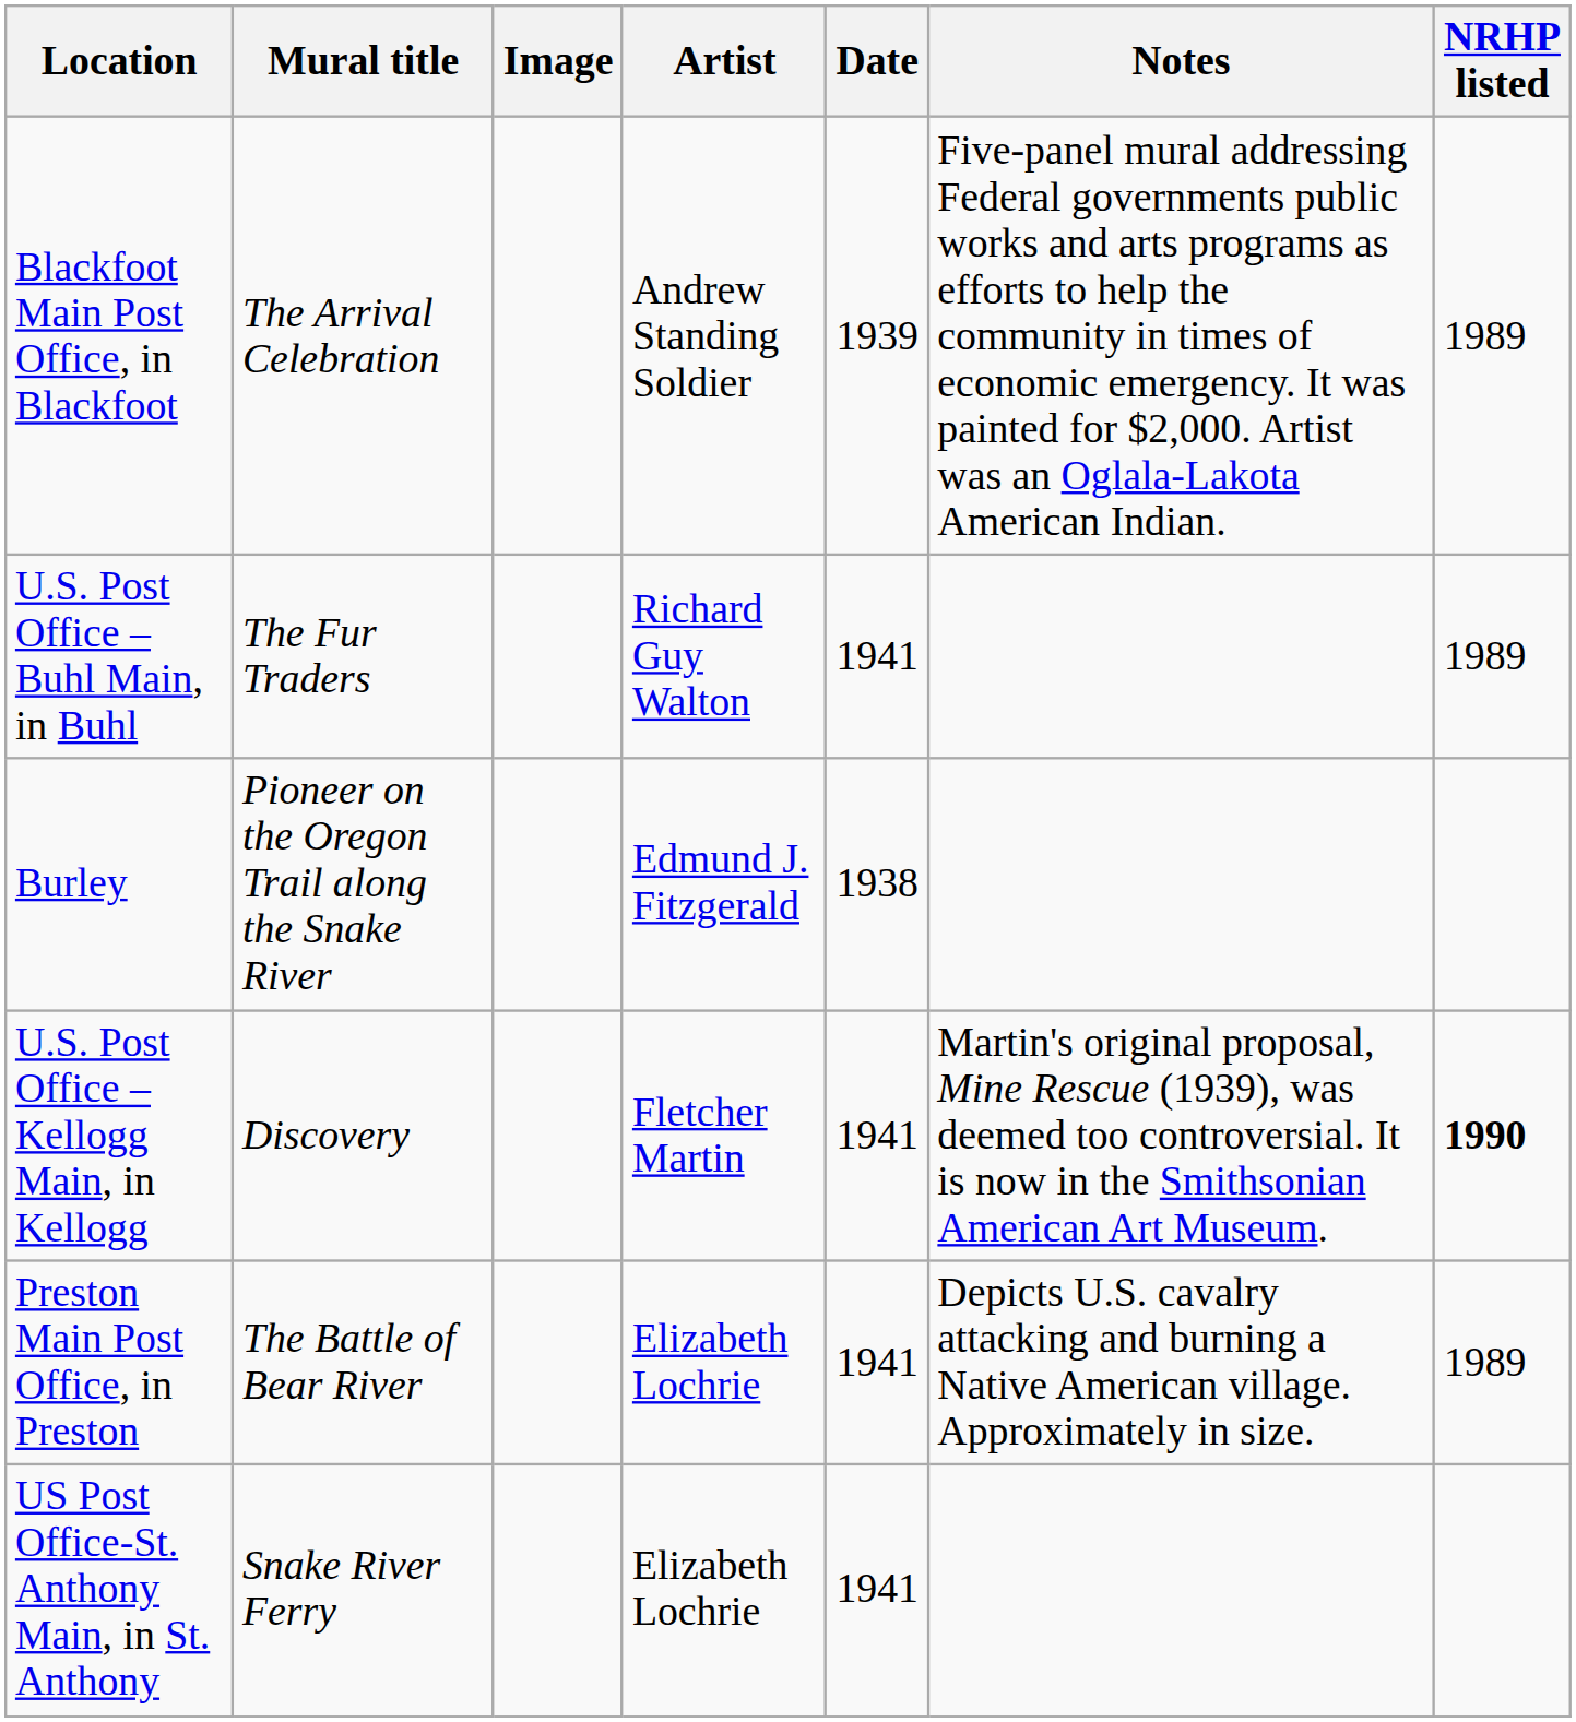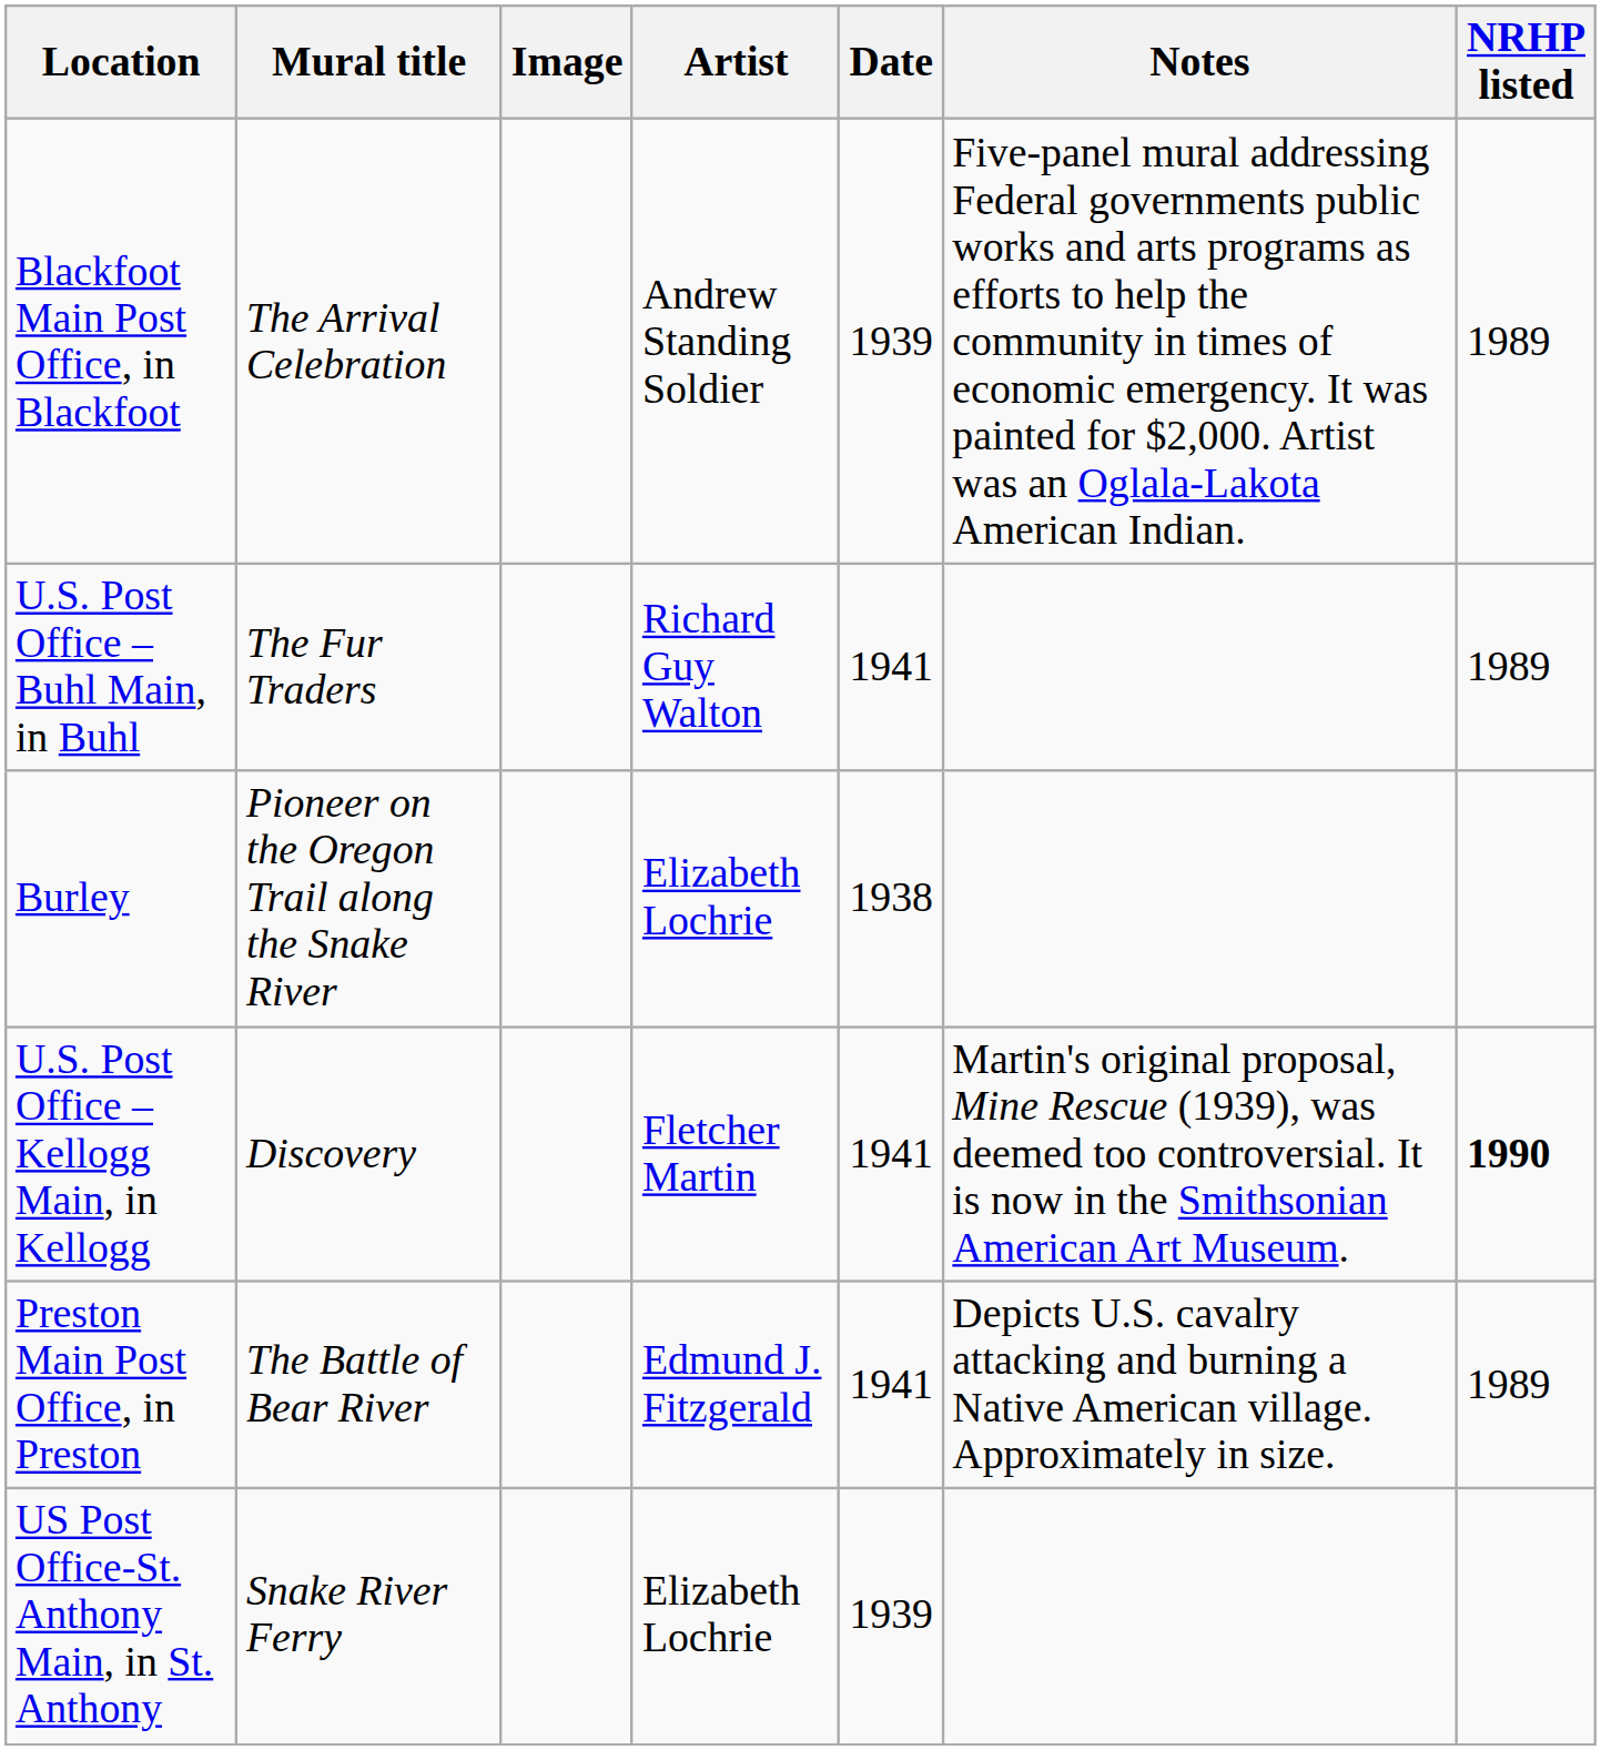 <table class="wikitable sortable">
 <tr>
 <th>Location</th>
 <th>Mural title</th>
 <th>Image</th>
 <th>Artist</th>
 <th>Date</th>
 <th>Notes</th>
 <th><a href='#'>NRHP</a><br>listed</th>
 </tr>
 <tr>
 <td><a href='#'>Blackfoot Main Post Office</a>, in <a href='#'>Blackfoot</a></td>
 <td><em>The Arrival Celebration</em></td>
 <td></td>
 <td>Andrew Standing Soldier</td>
 <td>1939</td>
 <td>Five-panel mural addressing Federal governments public works and arts programs as efforts to help the community in times of economic emergency.  It was painted for $2,000. Artist was an <a href='#'>Oglala-Lakota</a> American Indian.</td>
 <td>1989</td>
 </tr>
 <tr>
 <td><a href='#'>U.S. Post Office – Buhl Main</a>, in <a href='#'>Buhl</a></td>
 <td><em>The Fur Traders</em></td>
 <td></td>
 <td><a href='#'>Richard Guy Walton</a></td>
 <td>1941</td>
 <td></td>
 <td>1989</td>
 </tr>
 <tr>
 <td><a href='#'>Burley</a></td>
 <td><em>Pioneer on the Oregon Trail along the Snake River</em></td>
 <td></td>
-<td><a href='#'>Edmund J. Fitzgerald</a></td>
+<td><a href='#'>Elizabeth Lochrie</a></td>
 <td>1938</td>
 <td></td>
 <td></td>
 </tr>
 <tr>
 <td><a href='#'>U.S. Post Office – Kellogg Main</a>, in <a href='#'>Kellogg</a></td>
 <td><em>Discovery</em></td>
 <td></td>
 <td><a href='#'>Fletcher Martin</a></td>
 <td>1941</td>
 <td>Martin's original proposal, <em>Mine Rescue</em> (1939), was deemed too controversial. It is now in the <a href='#'>Smithsonian American Art Museum</a>.</td>
 <td><strong>1990</strong></td>
 </tr>
 <tr>
 <td><a href='#'>Preston Main Post Office</a>, in <a href='#'>Preston</a></td>
 <td><em>The Battle of Bear River</em></td>
 <td></td>
-<td><a href='#'>Elizabeth Lochrie</a></td>
+<td><a href='#'>Edmund J. Fitzgerald</a></td>
 <td>1941</td>
 <td>Depicts U.S. cavalry attacking and burning a Native American village. Approximately  in size.</td>
 <td>1989</td>
 </tr>
 <tr>
 <td><a href='#'>US Post Office-St. Anthony Main</a>, in <a href='#'>St. Anthony</a></td>
 <td><em>Snake River Ferry</em></td>
 <td></td>
 <td>Elizabeth Lochrie</td>
-<td>1941</td>
+<td>1939</td>
 <td></td>
 <td></td>
 </tr>
 </table>
